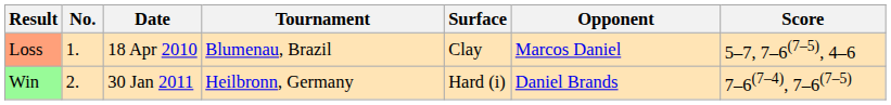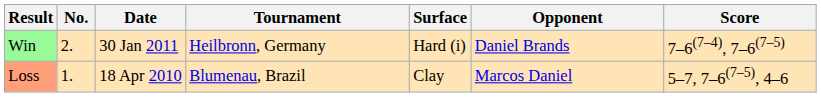 <table class="wikitable">
 <tr>
 <th width=40>Result</th>
 <th width=30>No.</th>
 <th width=80>Date</th>
 <th width=210>Tournament</th>
 <th width=50>Surface</th>
 <th width=180>Opponent</th>
 <th width=140>Score</th>
 </tr>
 <tr style="background:moccasin">
+<td style="background:#98fb98;">Win</td>
+<td>2.</td>
+<td>30 Jan <a href='#'>2011</a></td>
+<td><a href='#'>Heilbronn</a>, Germany</td>
+<td>Hard (i)</td>
+<td> <a href='#'>Daniel Brands</a></td>
+<td>7–6<sup>(7–4)</sup>, 7–6<sup>(7–5)</sup></td>
+</tr>
+<tr style="background:moccasin">
 <td style="background:#ffa07a;">Loss</td>
 <td>1.</td>
 <td>18 Apr <a href='#'>2010</a></td>
 <td><a href='#'>Blumenau</a>, Brazil</td>
 <td>Clay</td>
 <td> <a href='#'>Marcos Daniel</a></td>
 <td>5–7, 7–6<sup>(7–5)</sup>, 4–6</td>
 </tr>
-<tr style="background:moccasin">
-<td style="background:#98fb98;">Win</td>
-<td>2.</td>
-<td>30 Jan <a href='#'>2011</a></td>
-<td><a href='#'>Heilbronn</a>, Germany</td>
-<td>Hard (i)</td>
-<td> <a href='#'>Daniel Brands</a></td>
-<td>7–6<sup>(7–4)</sup>, 7–6<sup>(7–5)</sup></td>
-</tr>
 </table>
